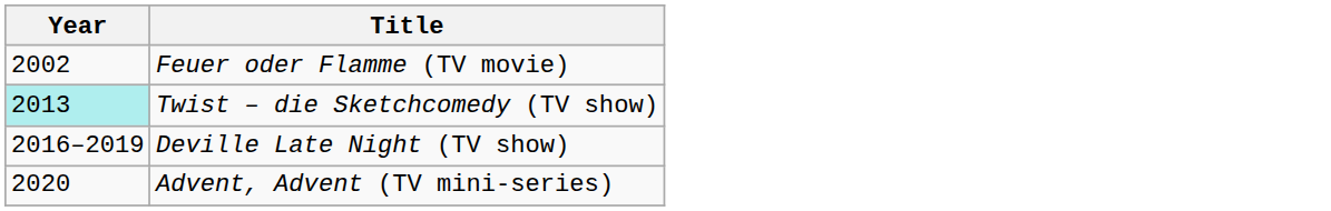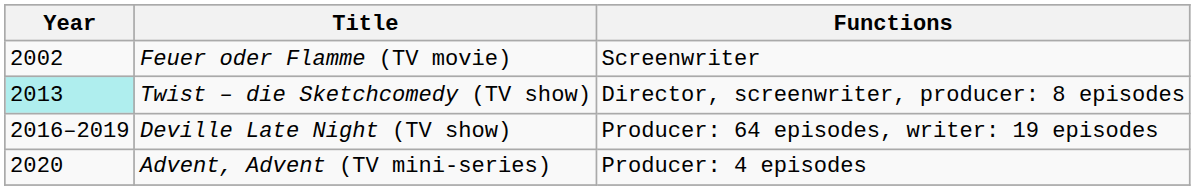 <table class="wikitable">
 <tr>
 <th>Year</th>
 <th>Title</th>
+<th>Functions</th>
 </tr>
 <tr>
 <td>2002</td>
 <td><em>Feuer oder Flamme</em> (TV movie)</td>
+<td>Screenwriter</td>
 </tr>
 <tr>
 <td style="background: paleturquoise;">2013</td>
 <td><em>Twist – die Sketchcomedy</em> (TV show)</td>
+<td>Director, screenwriter, producer: 8 episodes</td>
 </tr>
 <tr>
 <td>2016–2019</td>
 <td><em>Deville Late Night</em> (TV show)</td>
+<td>Producer: 64 episodes, writer: 19 episodes</td>
 </tr>
 <tr>
 <td>2020</td>
 <td><em>Advent, Advent</em> (TV mini-series)</td>
+<td>Producer: 4 episodes</td>
 </tr>
 </table>
